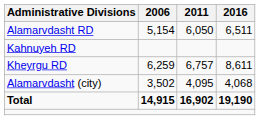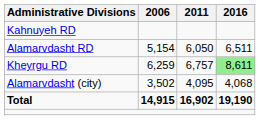 <table class="wikitable">
 <tr>
 <th>Administrative Divisions</th>
 <th>2006</th>
 <th>2011</th>
 <th>2016</th>
 </tr>
 <tr>
+<td><a href='#'>Kahnuyeh RD</a></td>
+<td style="text-align: right;"></td>
+<td style="text-align: right;"></td>
+<td style="text-align: right;"></td>
+</tr>
+<tr>
 <td><a href='#'>Alamarvdasht RD</a></td>
 <td style="text-align: right;">5,154</td>
 <td style="text-align: right;">6,050</td>
 <td style="text-align: right;">6,511</td>
 </tr>
 <tr>
-<td><a href='#'>Kahnuyeh RD</a></td>
-<td style="text-align: right;"></td>
-<td style="text-align: right;"></td>
-<td style="text-align: right;"></td>
-</tr>
-<tr>
 <td><a href='#'>Kheyrgu RD</a></td>
 <td style="text-align: right;">6,259</td>
 <td style="text-align: right;">6,757</td>
-<td style="text-align: right;">8,611</td>
+<td style="background: lightgreen; text-align: right;">8,611</td>
 </tr>
 <tr>
 <td><a href='#'>Alamarvdasht</a> (city)</td>
 <td style="text-align: right;">3,502</td>
 <td style="text-align: right;">4,095</td>
 <td style="text-align: right;">4,068</td>
 </tr>
 <tr>
 <td><strong>Total</strong></td>
 <td style="text-align: right;"><strong>14,915</strong></td>
 <td style="text-align: right;"><strong>16,902</strong></td>
 <td style="text-align: right;"><strong>19,190</strong></td>
 </tr>
 <tr>
 <td colspan=4></td>
 </tr>
 </table>
